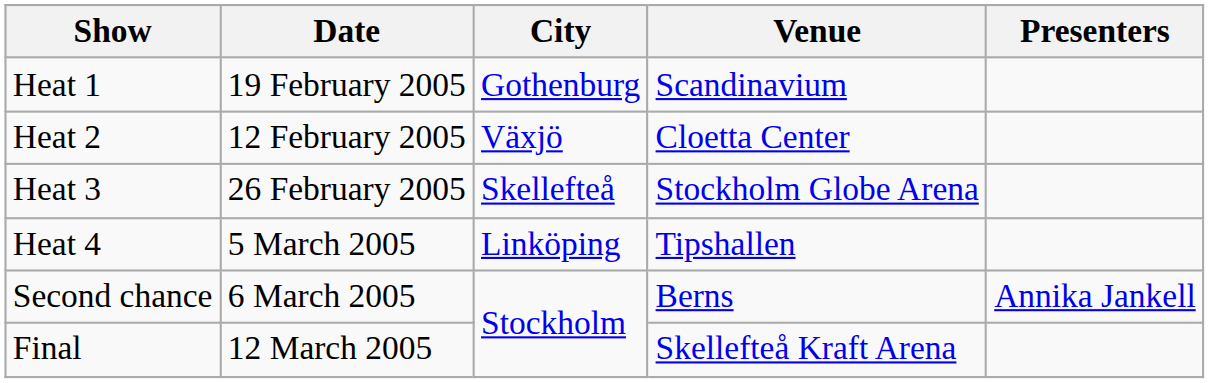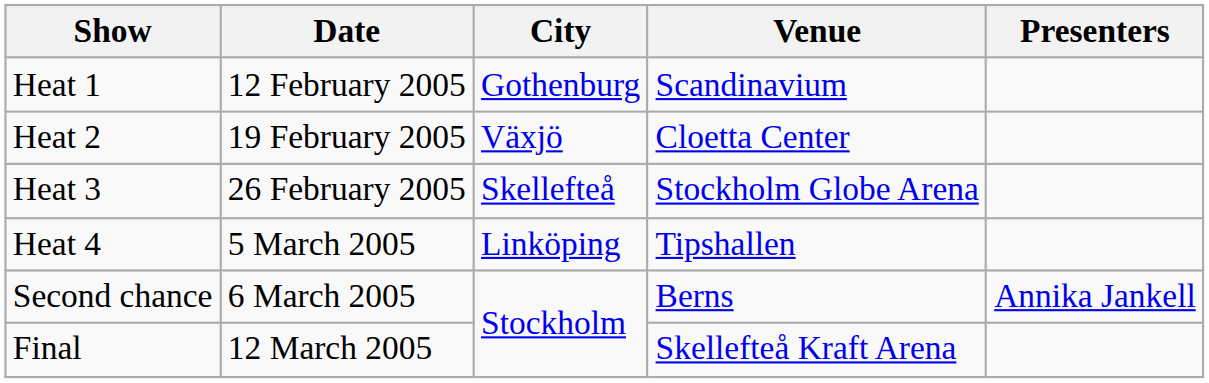 <table class="wikitable" style="margin: 1em auto 1em auto;">
 <tr>
 <th>Show</th>
 <th>Date</th>
 <th>City</th>
 <th>Venue</th>
 <th>Presenters</th>
 </tr>
 <tr>
 <td>Heat 1</td>
-<td>19 February 2005</td>
+<td>12 February 2005</td>
 <td><a href='#'>Gothenburg</a></td>
 <td><a href='#'>Scandinavium</a></td>
 <td></td>
 </tr>
 <tr>
 <td>Heat 2</td>
-<td>12 February 2005</td>
+<td>19 February 2005</td>
 <td><a href='#'>Växjö</a></td>
 <td><a href='#'>Cloetta Center</a></td>
 <td></td>
 </tr>
 <tr>
 <td>Heat 3</td>
 <td>26 February 2005</td>
 <td><a href='#'>Skellefteå</a></td>
 <td><a href='#'>Stockholm Globe Arena</a></td>
 <td></td>
 </tr>
 <tr>
 <td>Heat 4</td>
 <td>5 March 2005</td>
 <td><a href='#'>Linköping</a></td>
 <td><a href='#'>Tipshallen</a></td>
 <td></td>
 </tr>
 <tr>
 <td>Second chance</td>
 <td>6 March 2005</td>
 <td rowspan="2"><a href='#'>Stockholm</a></td>
 <td><a href='#'>Berns</a></td>
 <td><a href='#'>Annika Jankell</a></td>
 </tr>
 <tr>
 <td>Final</td>
 <td>12 March 2005</td>
 <td><a href='#'>Skellefteå Kraft Arena</a></td>
 <td></td>
 </tr>
 </table>
